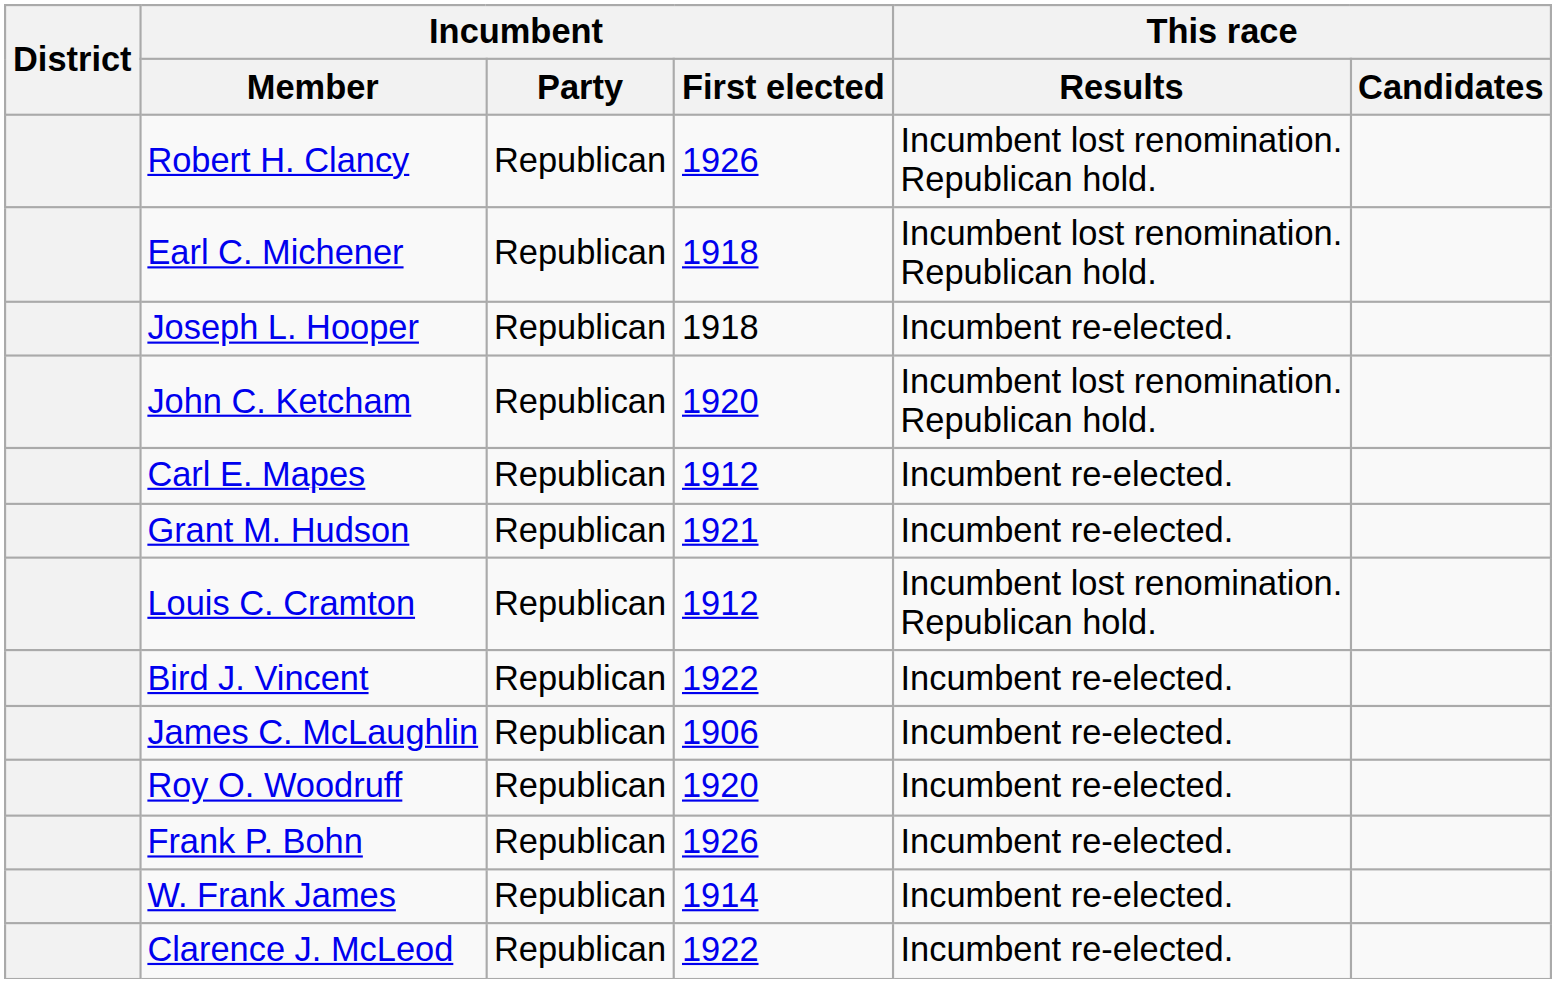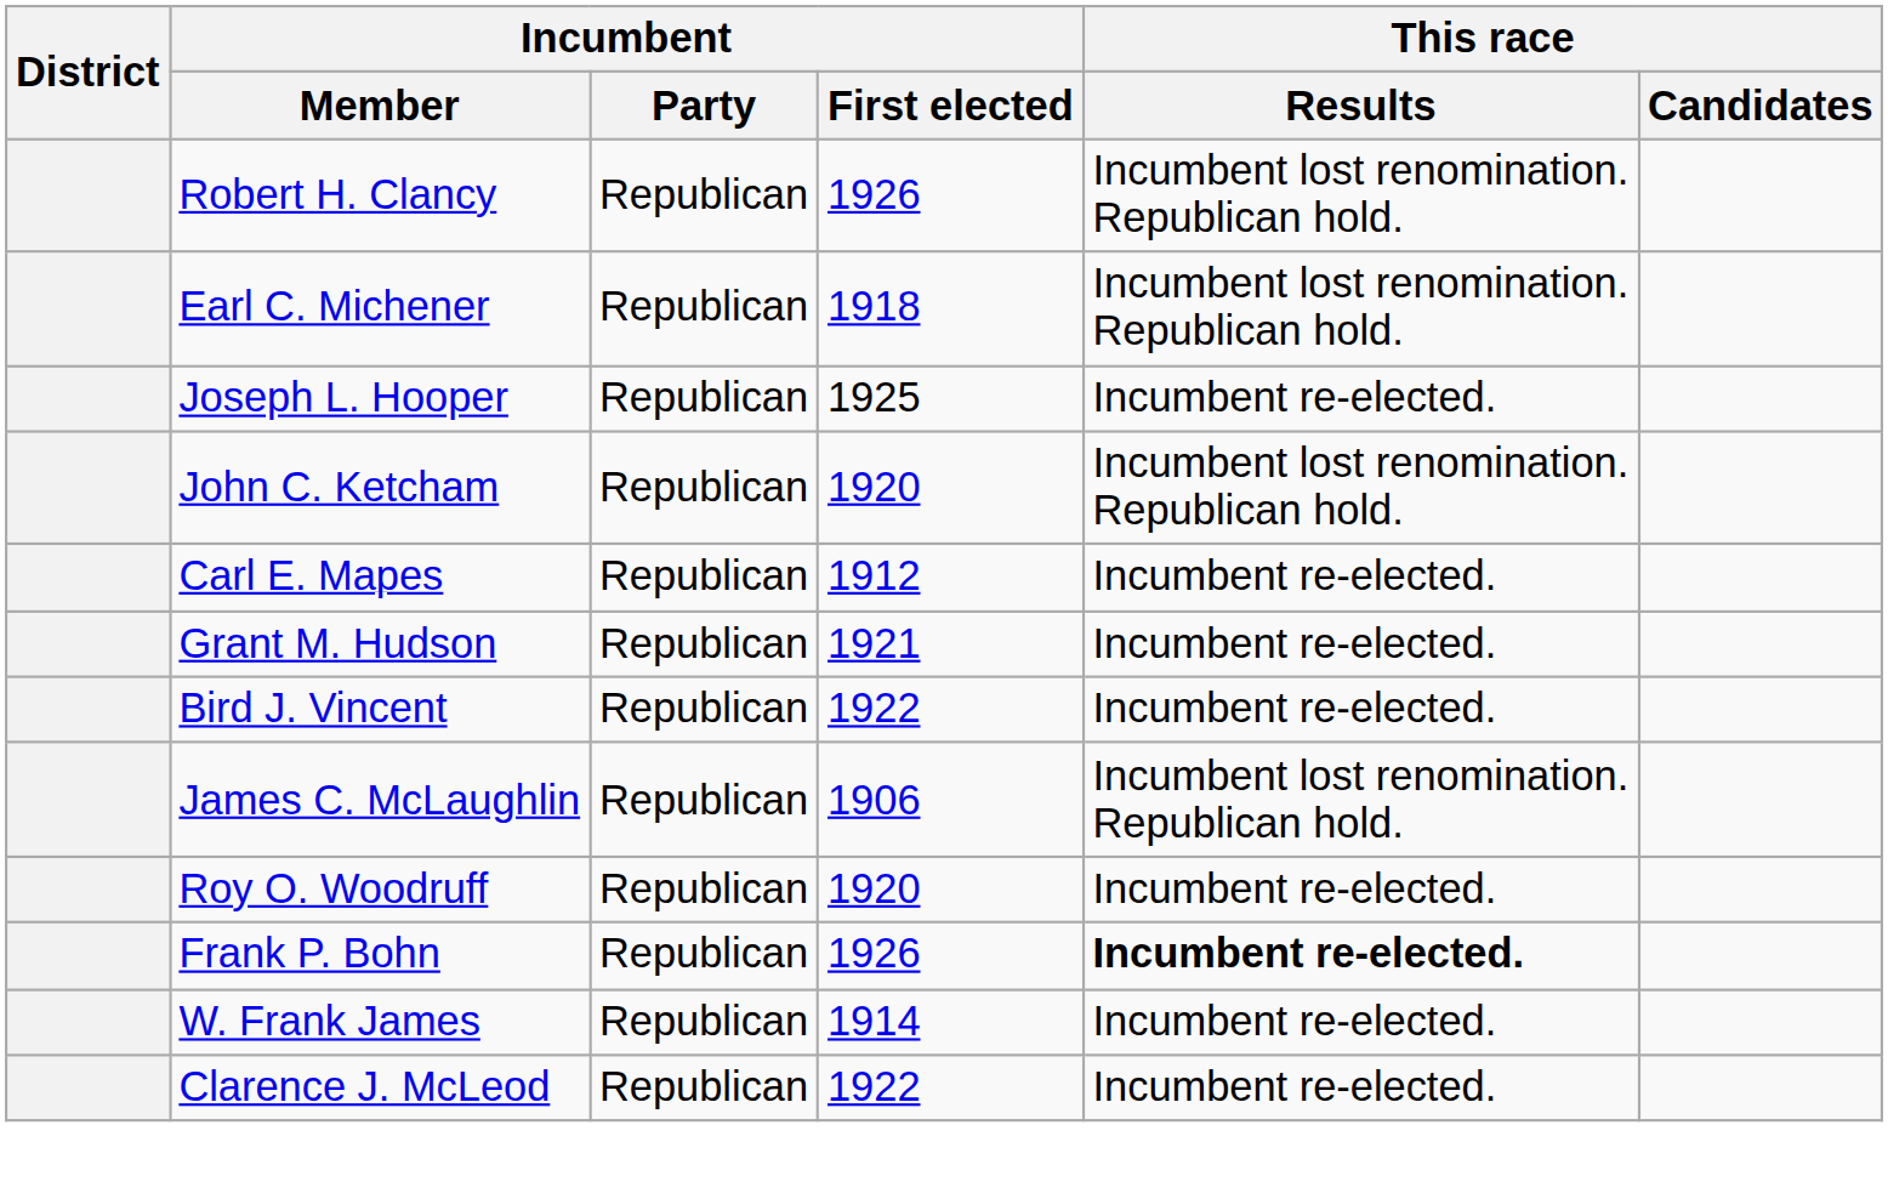 <table class=wikitable>
 <tr>
 <th rowspan=2>District</th>
 <th colspan=3>Incumbent</th>
 <th colspan=2>This race</th>
 </tr>
 <tr>
 <th>Member</th>
 <th>Party</th>
 <th>First elected</th>
 <th>Results</th>
 <th>Candidates</th>
 </tr>
 <tr>
 <th></th>
 <td><a href='#'>Robert H. Clancy</a></td>
 <td>Republican</td>
 <td><a href='#'>1926</a></td>
 <td>Incumbent lost renomination.<br>Republican hold.</td>
 <td nowrap></td>
 </tr>
 <tr>
 <th></th>
 <td><a href='#'>Earl C. Michener</a></td>
 <td>Republican</td>
 <td><a href='#'>1918</a></td>
 <td>Incumbent lost renomination.<br>Republican hold.</td>
 <td nowrap></td>
 </tr>
 <tr>
 <th></th>
 <td><a href='#'>Joseph L. Hooper</a></td>
 <td>Republican</td>
-<td>1918</td>
+<td>1925</td>
 <td>Incumbent re-elected.</td>
 <td nowrap></td>
 </tr>
 <tr>
 <th></th>
 <td><a href='#'>John C. Ketcham</a></td>
 <td>Republican</td>
 <td><a href='#'>1920</a></td>
 <td>Incumbent lost renomination.<br>Republican hold.</td>
 <td nowrap></td>
 </tr>
 <tr>
 <th></th>
 <td><a href='#'>Carl E. Mapes</a></td>
 <td>Republican</td>
 <td><a href='#'>1912</a></td>
 <td>Incumbent re-elected.</td>
 <td nowrap></td>
 </tr>
 <tr>
 <th></th>
 <td><a href='#'>Grant M. Hudson</a></td>
 <td>Republican</td>
 <td><a href='#'>1921</a></td>
 <td>Incumbent re-elected.</td>
 <td nowrap></td>
 </tr>
 <tr>
 <th></th>
-<td><a href='#'>Louis C. Cramton</a></td>
-<td>Republican</td>
-<td><a href='#'>1912</a></td>
-<td>Incumbent lost renomination.<br>Republican hold.</td>
-<td nowrap></td>
-</tr>
-<tr>
-<th></th>
 <td><a href='#'>Bird J. Vincent</a></td>
 <td>Republican</td>
 <td><a href='#'>1922</a></td>
 <td>Incumbent re-elected.</td>
 <td nowrap></td>
 </tr>
 <tr>
 <th></th>
 <td><a href='#'>James C. McLaughlin</a></td>
 <td>Republican</td>
 <td><a href='#'>1906</a></td>
-<td>Incumbent re-elected.</td>
+<td>Incumbent lost renomination.<br>Republican hold.</td>
 <td nowrap></td>
 </tr>
 <tr>
 <th></th>
 <td><a href='#'>Roy O. Woodruff</a></td>
 <td>Republican</td>
 <td><a href='#'>1920</a></td>
 <td>Incumbent re-elected.</td>
 <td nowrap></td>
 </tr>
 <tr>
 <th></th>
 <td><a href='#'>Frank P. Bohn</a></td>
 <td>Republican</td>
 <td><a href='#'>1926</a></td>
-<td>Incumbent re-elected.</td>
+<td><strong>Incumbent re-elected.</strong></td>
 <td nowrap></td>
 </tr>
 <tr>
 <th></th>
 <td><a href='#'>W. Frank James</a></td>
 <td>Republican</td>
 <td><a href='#'>1914</a></td>
 <td>Incumbent re-elected.</td>
 <td nowrap></td>
 </tr>
 <tr>
 <th></th>
 <td><a href='#'>Clarence J. McLeod</a></td>
 <td>Republican</td>
 <td><a href='#'>1922</a></td>
 <td>Incumbent re-elected.</td>
 <td nowrap></td>
 </tr>
 </table>
